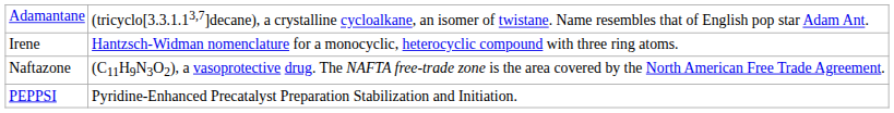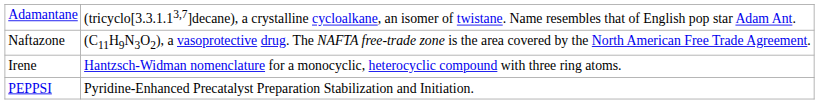 <table class="wikitable" style="margin:auto; background:white;">
 <tr>
 <td valign="top"><a href='#'>Adamantane</a></td>
 <td valign="top">(tricyclo[3.3.1.1<sup>3,7</sup>]decane), a crystalline <a href='#'>cycloalkane</a>, an isomer of <a href='#'>twistane</a>. Name resembles that of English pop star <a href='#'>Adam Ant</a>.</td>
 </tr>
 <tr>
+<td valign="top">Naftazone</td>
+<td valign="top">(C<sub>11</sub>H<sub>9</sub>N<sub>3</sub>O<sub>2</sub>), a <a href='#'>vasoprotective</a> <a href='#'>drug</a>. The <em>NAFTA free-trade zone</em> is the area covered by the <a href='#'>North American Free Trade Agreement</a>.</td>
+</tr>
+<tr>
 <td valign="top">Irene</td>
 <td valign="top"><a href='#'>Hantzsch-Widman nomenclature</a> for a monocyclic, <a href='#'>heterocyclic compound</a> with three ring atoms.</td>
-</tr>
-<tr>
-<td valign="top">Naftazone</td>
-<td valign="top">(C<sub>11</sub>H<sub>9</sub>N<sub>3</sub>O<sub>2</sub>), a <a href='#'>vasoprotective</a> <a href='#'>drug</a>. The <em>NAFTA free-trade zone</em> is the area covered by the <a href='#'>North American Free Trade Agreement</a>.</td>
 </tr>
 <tr>
 <td valign="top"><a href='#'>PEPPSI</a></td>
 <td valign="top">Pyridine-Enhanced Precatalyst Preparation Stabilization and Initiation.</td>
 </tr>
 </table>
